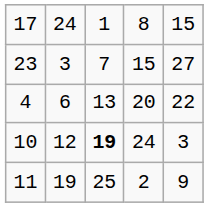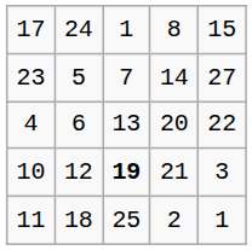 <table class="wikitable" style="margin-left:auto;margin-right:auto;text-align:center;width:10em;height:10em;table-layout:fixed;">
 <tr>
 <td>17</td>
 <td>24</td>
 <td>1</td>
 <td>8</td>
 <td>15</td>
 </tr>
 <tr>
 <td>23</td>
-<td>3</td>
+<td>5</td>
 <td>7</td>
-<td>15</td>
+<td>14</td>
 <td>27</td>
 </tr>
 <tr>
 <td>4</td>
 <td>6</td>
 <td>13</td>
 <td>20</td>
 <td>22</td>
 </tr>
 <tr>
 <td>10</td>
 <td>12</td>
 <td><strong>19</strong></td>
-<td>24</td>
+<td>21</td>
 <td>3</td>
 </tr>
 <tr>
 <td>11</td>
-<td>19</td>
+<td>18</td>
 <td>25</td>
 <td>2</td>
-<td>9</td>
+<td>1</td>
 </tr>
 </table>
